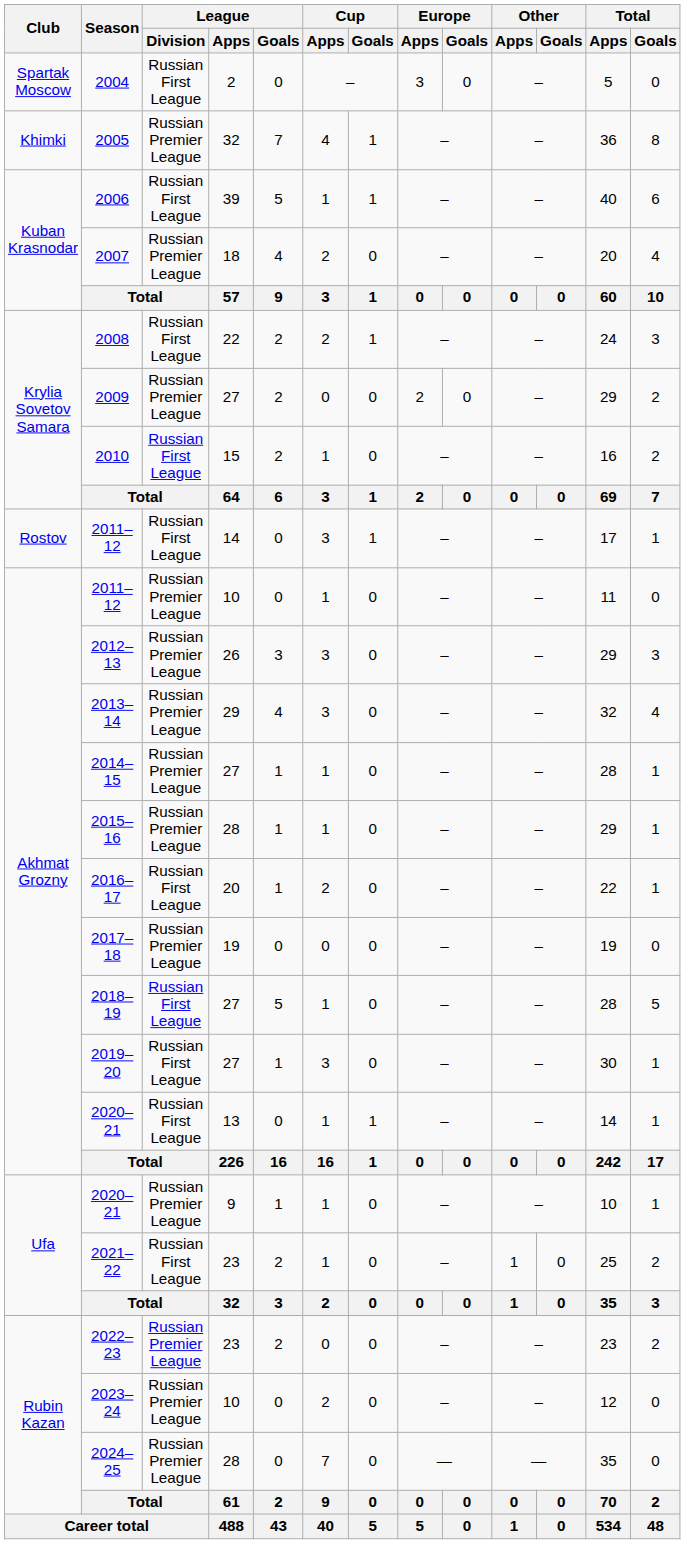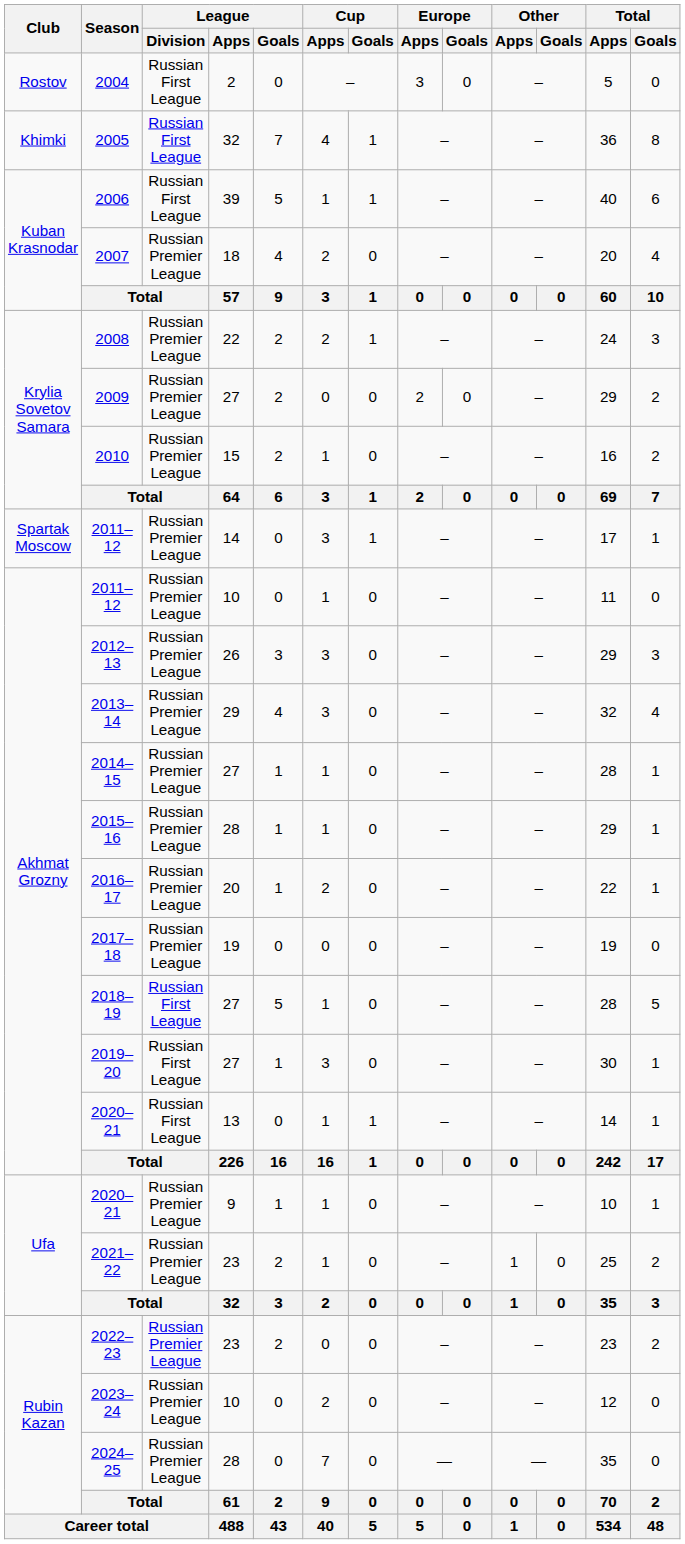 <table class="wikitable" style="text-align: center;">
 <tr>
 <th rowspan="2">Club</th>
 <th rowspan="2">Season</th>
 <th colspan="3">League</th>
 <th colspan="2">Cup</th>
 <th colspan="2">Europe</th>
 <th colspan="2">Other</th>
 <th colspan="2">Total</th>
 </tr>
 <tr>
 <th>Division</th>
 <th>Apps</th>
 <th>Goals</th>
 <th>Apps</th>
 <th>Goals</th>
 <th>Apps</th>
 <th>Goals</th>
 <th>Apps</th>
 <th>Goals</th>
 <th>Apps</th>
 <th>Goals</th>
 </tr>
 <tr>
-<td><a href='#'>Spartak Moscow</a></td>
+<td><a href='#'>Rostov</a></td>
 <td><a href='#'>2004</a></td>
 <td>Russian First League</td>
 <td>2</td>
 <td>0</td>
 <td colspan=2>–</td>
 <td>3</td>
 <td>0</td>
 <td colspan=2>–</td>
 <td>5</td>
 <td>0</td>
 </tr>
 <tr>
 <td><a href='#'>Khimki</a></td>
 <td><a href='#'>2005</a></td>
-<td>Russian Premier League</td>
+<td><a href='#'>Russian First League</a></td>
 <td>32</td>
 <td>7</td>
 <td>4</td>
 <td>1</td>
 <td colspan=2>–</td>
 <td colspan=2>–</td>
 <td>36</td>
 <td>8</td>
 </tr>
 <tr>
 <td rowspan="3"><a href='#'>Kuban Krasnodar</a></td>
 <td><a href='#'>2006</a></td>
 <td>Russian First League</td>
 <td>39</td>
 <td>5</td>
 <td>1</td>
 <td>1</td>
 <td colspan=2>–</td>
 <td colspan=2>–</td>
 <td>40</td>
 <td>6</td>
 </tr>
 <tr>
 <td><a href='#'>2007</a></td>
 <td>Russian Premier League</td>
 <td>18</td>
 <td>4</td>
 <td>2</td>
 <td>0</td>
 <td colspan=2>–</td>
 <td colspan=2>–</td>
 <td>20</td>
 <td>4</td>
 </tr>
 <tr>
 <th colspan=2>Total</th>
 <th>57</th>
 <th>9</th>
 <th>3</th>
 <th>1</th>
 <th>0</th>
 <th>0</th>
 <th>0</th>
 <th>0</th>
 <th>60</th>
 <th>10</th>
 </tr>
 <tr>
 <td rowspan="4"><a href='#'>Krylia Sovetov Samara</a></td>
 <td><a href='#'>2008</a></td>
-<td>Russian First League</td>
+<td>Russian Premier League</td>
 <td>22</td>
 <td>2</td>
 <td>2</td>
 <td>1</td>
 <td colspan=2>–</td>
 <td colspan=2>–</td>
 <td>24</td>
 <td>3</td>
 </tr>
 <tr>
 <td><a href='#'>2009</a></td>
 <td>Russian Premier League</td>
 <td>27</td>
 <td>2</td>
 <td>0</td>
 <td>0</td>
 <td>2</td>
 <td>0</td>
 <td colspan=2>–</td>
 <td>29</td>
 <td>2</td>
 </tr>
 <tr>
 <td><a href='#'>2010</a></td>
-<td><a href='#'>Russian First League</a></td>
+<td>Russian Premier League</td>
 <td>15</td>
 <td>2</td>
 <td>1</td>
 <td>0</td>
 <td colspan=2>–</td>
 <td colspan=2>–</td>
 <td>16</td>
 <td>2</td>
 </tr>
 <tr>
 <th colspan=2>Total</th>
 <th>64</th>
 <th>6</th>
 <th>3</th>
 <th>1</th>
 <th>2</th>
 <th>0</th>
 <th>0</th>
 <th>0</th>
 <th>69</th>
 <th>7</th>
 </tr>
 <tr>
-<td><a href='#'>Rostov</a></td>
+<td><a href='#'>Spartak Moscow</a></td>
 <td><a href='#'>2011–12</a></td>
-<td>Russian First League</td>
+<td>Russian Premier League</td>
 <td>14</td>
 <td>0</td>
 <td>3</td>
 <td>1</td>
 <td colspan=2>–</td>
 <td colspan=2>–</td>
 <td>17</td>
 <td>1</td>
 </tr>
 <tr>
 <td rowspan="11"><a href='#'>Akhmat Grozny</a></td>
 <td><a href='#'>2011–12</a></td>
 <td>Russian Premier League</td>
 <td>10</td>
 <td>0</td>
 <td>1</td>
 <td>0</td>
 <td colspan=2>–</td>
 <td colspan=2>–</td>
 <td>11</td>
 <td>0</td>
 </tr>
 <tr>
 <td><a href='#'>2012–13</a></td>
 <td>Russian Premier League</td>
 <td>26</td>
 <td>3</td>
 <td>3</td>
 <td>0</td>
 <td colspan=2>–</td>
 <td colspan=2>–</td>
 <td>29</td>
 <td>3</td>
 </tr>
 <tr>
 <td><a href='#'>2013–14</a></td>
 <td>Russian Premier League</td>
 <td>29</td>
 <td>4</td>
 <td>3</td>
 <td>0</td>
 <td colspan=2>–</td>
 <td colspan=2>–</td>
 <td>32</td>
 <td>4</td>
 </tr>
 <tr>
 <td><a href='#'>2014–15</a></td>
 <td>Russian Premier League</td>
 <td>27</td>
 <td>1</td>
 <td>1</td>
 <td>0</td>
 <td colspan=2>–</td>
 <td colspan=2>–</td>
 <td>28</td>
 <td>1</td>
 </tr>
 <tr>
 <td><a href='#'>2015–16</a></td>
 <td>Russian Premier League</td>
 <td>28</td>
 <td>1</td>
 <td>1</td>
 <td>0</td>
 <td colspan=2>–</td>
 <td colspan=2>–</td>
 <td>29</td>
 <td>1</td>
 </tr>
 <tr>
 <td><a href='#'>2016–17</a></td>
-<td>Russian First League</td>
+<td>Russian Premier League</td>
 <td>20</td>
 <td>1</td>
 <td>2</td>
 <td>0</td>
 <td colspan=2>–</td>
 <td colspan=2>–</td>
 <td>22</td>
 <td>1</td>
 </tr>
 <tr>
 <td><a href='#'>2017–18</a></td>
 <td>Russian Premier League</td>
 <td>19</td>
 <td>0</td>
 <td>0</td>
 <td>0</td>
 <td colspan=2>–</td>
 <td colspan=2>–</td>
 <td>19</td>
 <td>0</td>
 </tr>
 <tr>
 <td><a href='#'>2018–19</a></td>
 <td><a href='#'>Russian First League</a></td>
 <td>27</td>
 <td>5</td>
 <td>1</td>
 <td>0</td>
 <td colspan=2>–</td>
 <td colspan=2>–</td>
 <td>28</td>
 <td>5</td>
 </tr>
 <tr>
 <td><a href='#'>2019–20</a></td>
 <td>Russian First League</td>
 <td>27</td>
 <td>1</td>
 <td>3</td>
 <td>0</td>
 <td colspan=2>–</td>
 <td colspan=2>–</td>
 <td>30</td>
 <td>1</td>
 </tr>
 <tr>
 <td><a href='#'>2020–21</a></td>
 <td>Russian First League</td>
 <td>13</td>
 <td>0</td>
 <td>1</td>
 <td>1</td>
 <td colspan=2>–</td>
 <td colspan=2>–</td>
 <td>14</td>
 <td>1</td>
 </tr>
 <tr>
 <th colspan=2>Total</th>
 <th>226</th>
 <th>16</th>
 <th>16</th>
 <th>1</th>
 <th>0</th>
 <th>0</th>
 <th>0</th>
 <th>0</th>
 <th>242</th>
 <th>17</th>
 </tr>
 <tr>
 <td rowspan="3"><a href='#'>Ufa</a></td>
 <td><a href='#'>2020–21</a></td>
 <td>Russian Premier League</td>
 <td>9</td>
 <td>1</td>
 <td>1</td>
 <td>0</td>
 <td colspan=2>–</td>
 <td colspan=2>–</td>
 <td>10</td>
 <td>1</td>
 </tr>
 <tr>
 <td><a href='#'>2021–22</a></td>
-<td>Russian First League</td>
+<td>Russian Premier League</td>
 <td>23</td>
 <td>2</td>
 <td>1</td>
 <td>0</td>
 <td colspan=2>–</td>
 <td>1</td>
 <td>0</td>
 <td>25</td>
 <td>2</td>
 </tr>
 <tr>
 <th colspan=2>Total</th>
 <th>32</th>
 <th>3</th>
 <th>2</th>
 <th>0</th>
 <th>0</th>
 <th>0</th>
 <th>1</th>
 <th>0</th>
 <th>35</th>
 <th>3</th>
 </tr>
 <tr>
 <td rowspan="4"><a href='#'>Rubin Kazan</a></td>
 <td><a href='#'>2022–23</a></td>
 <td><a href='#'>Russian Premier League</a></td>
 <td>23</td>
 <td>2</td>
 <td>0</td>
 <td>0</td>
 <td colspan=2>–</td>
 <td colspan=2>–</td>
 <td>23</td>
 <td>2</td>
 </tr>
 <tr>
 <td><a href='#'>2023–24</a></td>
 <td>Russian Premier League</td>
 <td>10</td>
 <td>0</td>
 <td>2</td>
 <td>0</td>
 <td colspan=2>–</td>
 <td colspan=2>–</td>
 <td>12</td>
 <td>0</td>
 </tr>
 <tr>
 <td><a href='#'>2024–25</a></td>
 <td>Russian Premier League</td>
 <td>28</td>
 <td>0</td>
 <td>7</td>
 <td>0</td>
 <td colspan="2">—</td>
 <td colspan="2">—</td>
 <td>35</td>
 <td>0</td>
 </tr>
 <tr>
 <th colspan="2">Total</th>
 <th>61</th>
 <th>2</th>
 <th>9</th>
 <th>0</th>
 <th>0</th>
 <th>0</th>
 <th>0</th>
 <th>0</th>
 <th>70</th>
 <th>2</th>
 </tr>
 <tr>
 <th colspan="3">Career total</th>
 <th>488</th>
 <th>43</th>
 <th>40</th>
 <th>5</th>
 <th>5</th>
 <th>0</th>
 <th>1</th>
 <th>0</th>
 <th>534</th>
 <th>48</th>
 </tr>
 </table>
